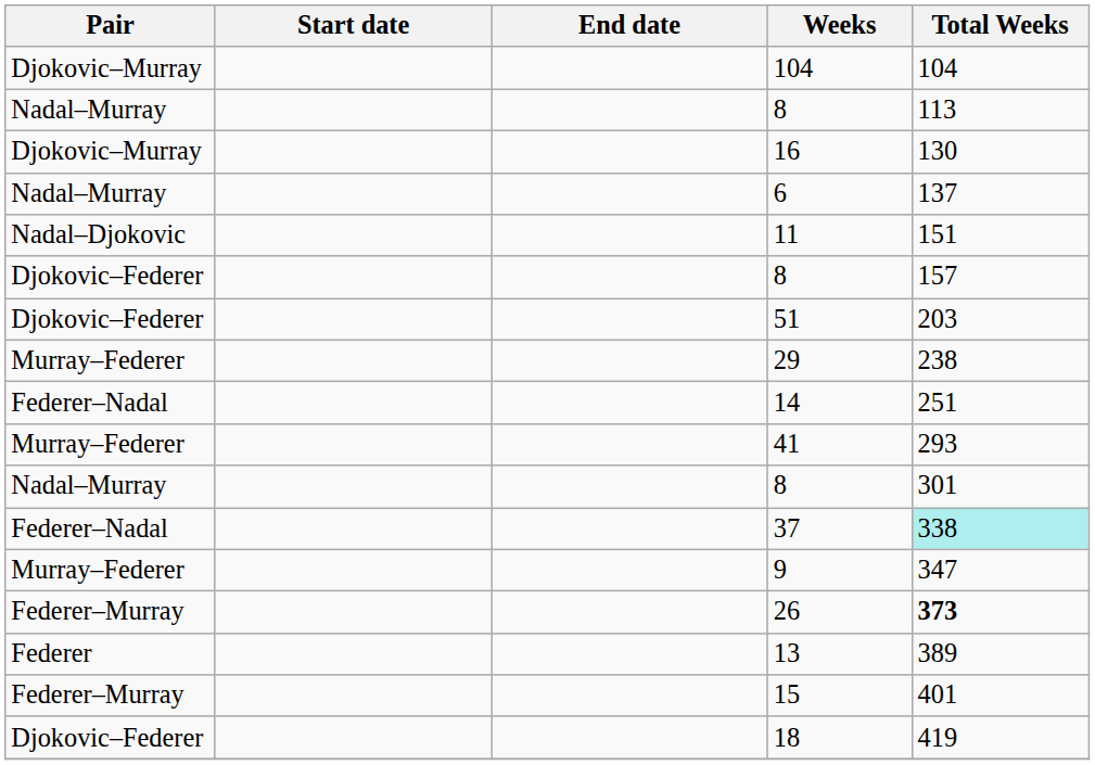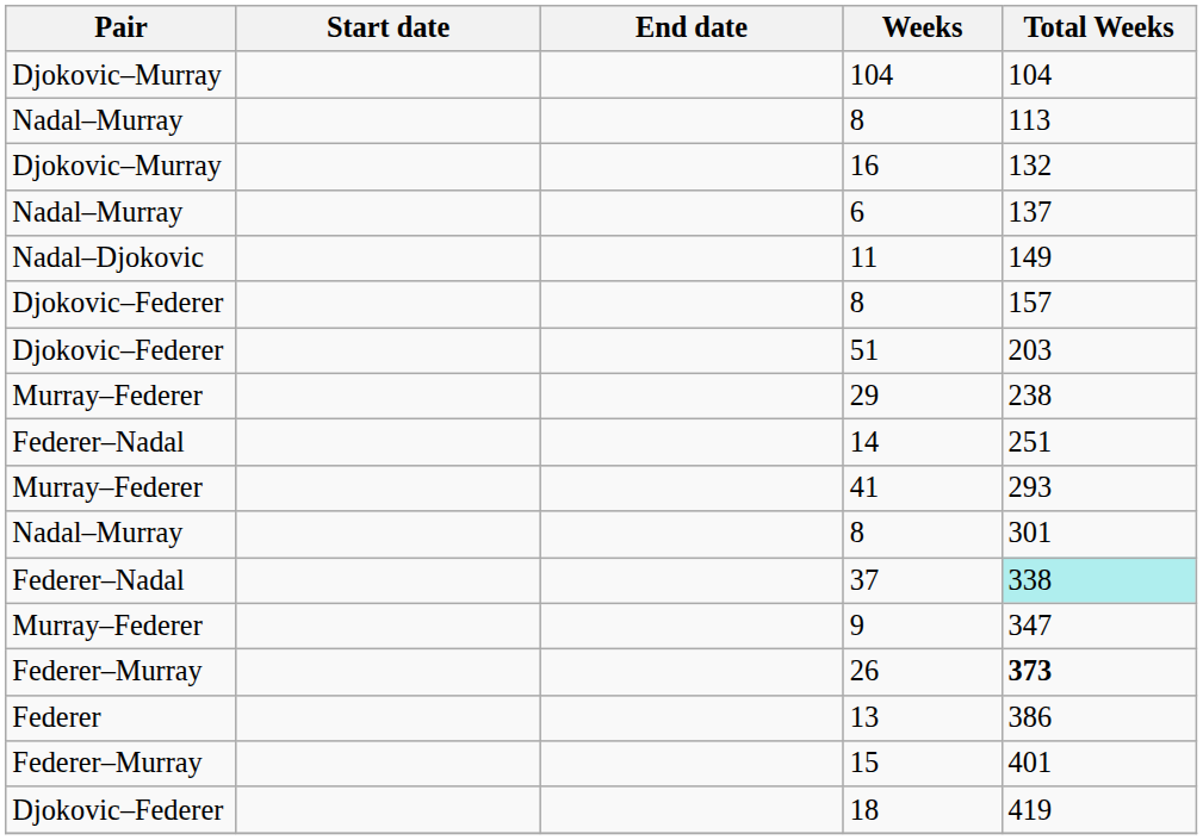 <table class="sortable wikitable">
 <tr>
 <th width=120>Pair</th>
 <th width=160>Start date</th>
 <th width=160>End date</th>
 <th width=80>Weeks</th>
 <th width=100>Total Weeks</th>
 </tr>
 <tr>
 <td>Djokovic–Murray</td>
 <td></td>
 <td></td>
 <td>104</td>
 <td>104</td>
 </tr>
 <tr>
 <td>Nadal–Murray</td>
 <td></td>
 <td></td>
 <td>8</td>
 <td>113</td>
 </tr>
 <tr>
 <td>Djokovic–Murray</td>
 <td></td>
 <td></td>
 <td>16</td>
-<td>130</td>
+<td>132</td>
 </tr>
 <tr>
 <td>Nadal–Murray</td>
 <td></td>
 <td></td>
 <td>6</td>
 <td>137</td>
 </tr>
 <tr>
 <td>Nadal–Djokovic</td>
 <td></td>
 <td></td>
 <td>11</td>
-<td>151</td>
+<td>149</td>
 </tr>
 <tr>
 <td>Djokovic–Federer</td>
 <td></td>
 <td></td>
 <td>8</td>
 <td>157</td>
 </tr>
 <tr>
 <td>Djokovic–Federer</td>
 <td></td>
 <td></td>
 <td>51</td>
 <td>203</td>
 </tr>
 <tr>
 <td>Murray–Federer</td>
 <td></td>
 <td></td>
 <td>29</td>
 <td>238</td>
 </tr>
 <tr>
 <td>Federer–Nadal</td>
 <td></td>
 <td></td>
 <td>14</td>
 <td>251</td>
 </tr>
 <tr>
 <td>Murray–Federer</td>
 <td></td>
 <td></td>
 <td>41</td>
 <td>293</td>
 </tr>
 <tr>
 <td>Nadal–Murray</td>
 <td></td>
 <td></td>
 <td>8</td>
 <td>301</td>
 </tr>
 <tr>
 <td>Federer–Nadal</td>
 <td></td>
 <td></td>
 <td>37</td>
 <td style="background: paleturquoise;">338</td>
 </tr>
 <tr>
 <td>Murray–Federer</td>
 <td></td>
 <td></td>
 <td>9</td>
 <td>347</td>
 </tr>
 <tr>
 <td>Federer–Murray</td>
 <td></td>
 <td></td>
 <td>26</td>
 <td><strong>373</strong></td>
 </tr>
 <tr>
 <td>Federer</td>
 <td></td>
 <td></td>
 <td>13</td>
-<td>389</td>
+<td>386</td>
 </tr>
 <tr>
 <td>Federer–Murray</td>
 <td></td>
 <td></td>
 <td>15</td>
 <td>401</td>
 </tr>
 <tr>
 <td>Djokovic–Federer</td>
 <td></td>
 <td></td>
 <td>18</td>
 <td>419</td>
 </tr>
 <tr>
 </tr>
 </table>
